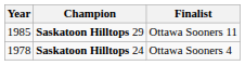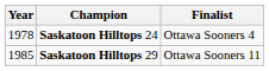 <table class="wikitable">
 <tr>
 <th>Year</th>
 <th>Champion</th>
 <th>Finalist</th>
 </tr>
 <tr>
+<td>1978</td>
+<td><strong>Saskatoon Hilltops</strong> 24</td>
+<td>Ottawa Sooners 4</td>
+</tr>
+<tr>
 <td>1985</td>
 <td><strong>Saskatoon Hilltops</strong> 29</td>
 <td>Ottawa Sooners 11</td>
 </tr>
-<tr>
-<td>1978</td>
-<td><strong>Saskatoon Hilltops</strong> 24</td>
-<td>Ottawa Sooners 4</td>
-</tr>
 </table>
